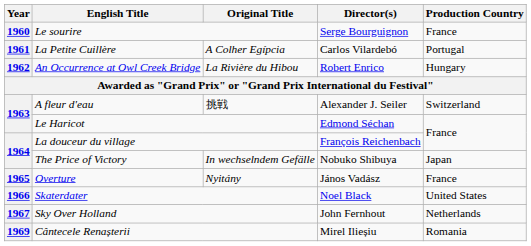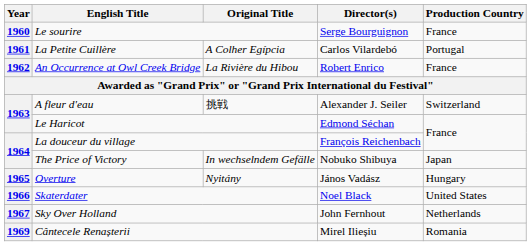 <table class="wikitable">
 <tr>
 <th>Year</th>
 <th>English Title</th>
 <th>Original Title</th>
 <th>Director(s)</th>
 <th>Production Country</th>
 </tr>
 <tr>
 <th><a href='#'>1960</a></th>
 <td colspan="2"><em>Le sourire</em></td>
 <td><a href='#'>Serge Bourguignon</a></td>
 <td>France</td>
 </tr>
 <tr>
 <th><a href='#'>1961</a></th>
 <td><em>La Petite Cuillère</em></td>
 <td><em>A Colher Egípcia</em></td>
 <td>Carlos Vilardebó</td>
 <td>Portugal</td>
 </tr>
 <tr>
 <th><a href='#'>1962</a></th>
 <td><em><a href='#'>An Occurrence at Owl Creek Bridge</a></em></td>
 <td><em>La Rivière du Hibou</em></td>
 <td><a href='#'>Robert Enrico</a></td>
-<td>Hungary</td>
+<td>France</td>
 </tr>
 <tr>
 <th colspan="5" data-sort-value="1962!">Awarded as "Grand Prix" or "Grand Prix International du Festival"</th>
 </tr>
 <tr>
 <th rowspan="2"><a href='#'>1963</a></th>
 <td><em>A fleur d'eau</em></td>
 <td>挑戦</td>
 <td>Alexander J. Seiler</td>
 <td>Switzerland</td>
 </tr>
 <tr>
 <td colspan="2"><em>Le Haricot</em></td>
 <td><a href='#'>Edmond Séchan</a></td>
 <td rowspan="2">France</td>
 </tr>
 <tr>
 <th rowspan="2"><a href='#'>1964</a></th>
 <td colspan="2"><em>La douceur du village</em></td>
 <td><a href='#'>François Reichenbach</a></td>
 </tr>
 <tr>
 <td><em>The Price of Victory</em></td>
 <td><em>In wechselndem Gefälle</em></td>
 <td>Nobuko Shibuya</td>
 <td>Japan</td>
 </tr>
 <tr>
 <th><a href='#'>1965</a></th>
 <td><em><a href='#'>Overture</a></em></td>
 <td><em>Nyitány</em></td>
 <td>János Vadász</td>
-<td>France</td>
+<td>Hungary</td>
 </tr>
 <tr>
 <th><a href='#'>1966</a></th>
 <td colspan="2"><em><a href='#'>Skaterdater</a></em></td>
 <td><a href='#'>Noel Black</a></td>
 <td>United States</td>
 </tr>
 <tr>
 <th><a href='#'>1967</a></th>
 <td colspan="2"><em>Sky Over Holland</em></td>
 <td>John Fernhout</td>
 <td>Netherlands</td>
 </tr>
 <tr>
 <th><a href='#'>1969</a></th>
 <td colspan="2"><em>Cântecele Renașterii</em></td>
 <td>Mirel Ilieșiu</td>
 <td>Romania</td>
 </tr>
 </table>
